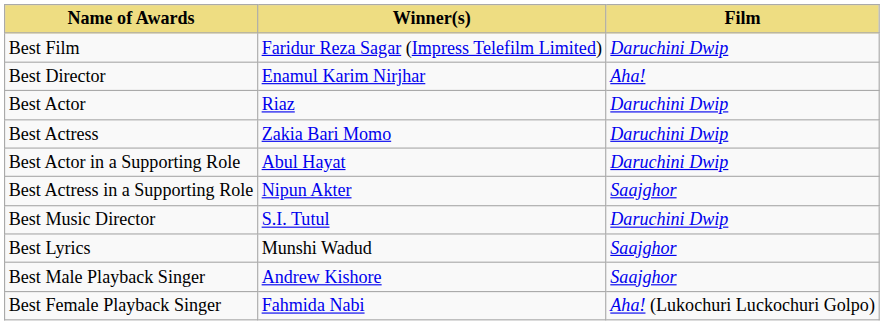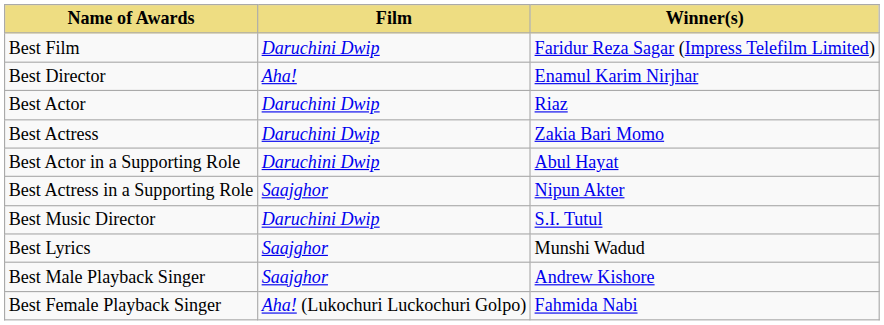 <table class="wikitable sortable collapsible">
 <tr>
 <th style="background:#EEDD82;">Name of Awards</th>
+<th style="background:#EEDD82;">Film</th>
 <th style="background:#EEDD82;">Winner(s)</th>
-<th style="background:#EEDD82;">Film</th>
 </tr>
 <tr>
 <td>Best Film</td>
+<td><em><a href='#'>Daruchini Dwip</a></em></td>
 <td><a href='#'>Faridur Reza Sagar</a> (<a href='#'>Impress Telefilm Limited</a>)</td>
-<td><em><a href='#'>Daruchini Dwip</a></em></td>
 </tr>
 <tr>
 <td>Best Director</td>
+<td><em><a href='#'>Aha!</a></em></td>
 <td><a href='#'>Enamul Karim Nirjhar</a></td>
-<td><em><a href='#'>Aha!</a></em></td>
 </tr>
 <tr>
 <td>Best Actor</td>
+<td><em><a href='#'>Daruchini Dwip</a></em></td>
 <td><a href='#'>Riaz</a></td>
-<td><em><a href='#'>Daruchini Dwip</a></em></td>
 </tr>
 <tr>
 <td>Best Actress</td>
+<td><em><a href='#'>Daruchini Dwip</a></em></td>
 <td><a href='#'>Zakia Bari Momo</a></td>
-<td><em><a href='#'>Daruchini Dwip</a></em></td>
 </tr>
 <tr>
 <td>Best Actor in a Supporting Role</td>
+<td><em><a href='#'>Daruchini Dwip</a></em></td>
 <td><a href='#'>Abul Hayat</a></td>
-<td><em><a href='#'>Daruchini Dwip</a></em></td>
 </tr>
 <tr>
 <td>Best Actress in a Supporting Role</td>
+<td><em><a href='#'>Saajghor</a></em></td>
 <td><a href='#'>Nipun Akter</a></td>
-<td><em><a href='#'>Saajghor</a></em></td>
 </tr>
 <tr>
 <td>Best Music Director</td>
+<td><em><a href='#'>Daruchini Dwip</a></em></td>
 <td><a href='#'>S.I. Tutul</a></td>
-<td><em><a href='#'>Daruchini Dwip</a></em></td>
 </tr>
 <tr>
 <td>Best Lyrics</td>
+<td><em><a href='#'>Saajghor</a></em></td>
 <td>Munshi Wadud</td>
-<td><em><a href='#'>Saajghor</a></em></td>
 </tr>
 <tr>
 <td>Best Male Playback Singer</td>
+<td><em><a href='#'>Saajghor</a></em></td>
 <td><a href='#'>Andrew Kishore</a></td>
-<td><em><a href='#'>Saajghor</a></em></td>
 </tr>
 <tr>
 <td>Best Female Playback Singer</td>
+<td><em><a href='#'>Aha!</a></em> (Lukochuri Luckochuri Golpo)</td>
 <td><a href='#'>Fahmida Nabi</a></td>
-<td><em><a href='#'>Aha!</a></em> (Lukochuri Luckochuri Golpo)</td>
 </tr>
 </table>
